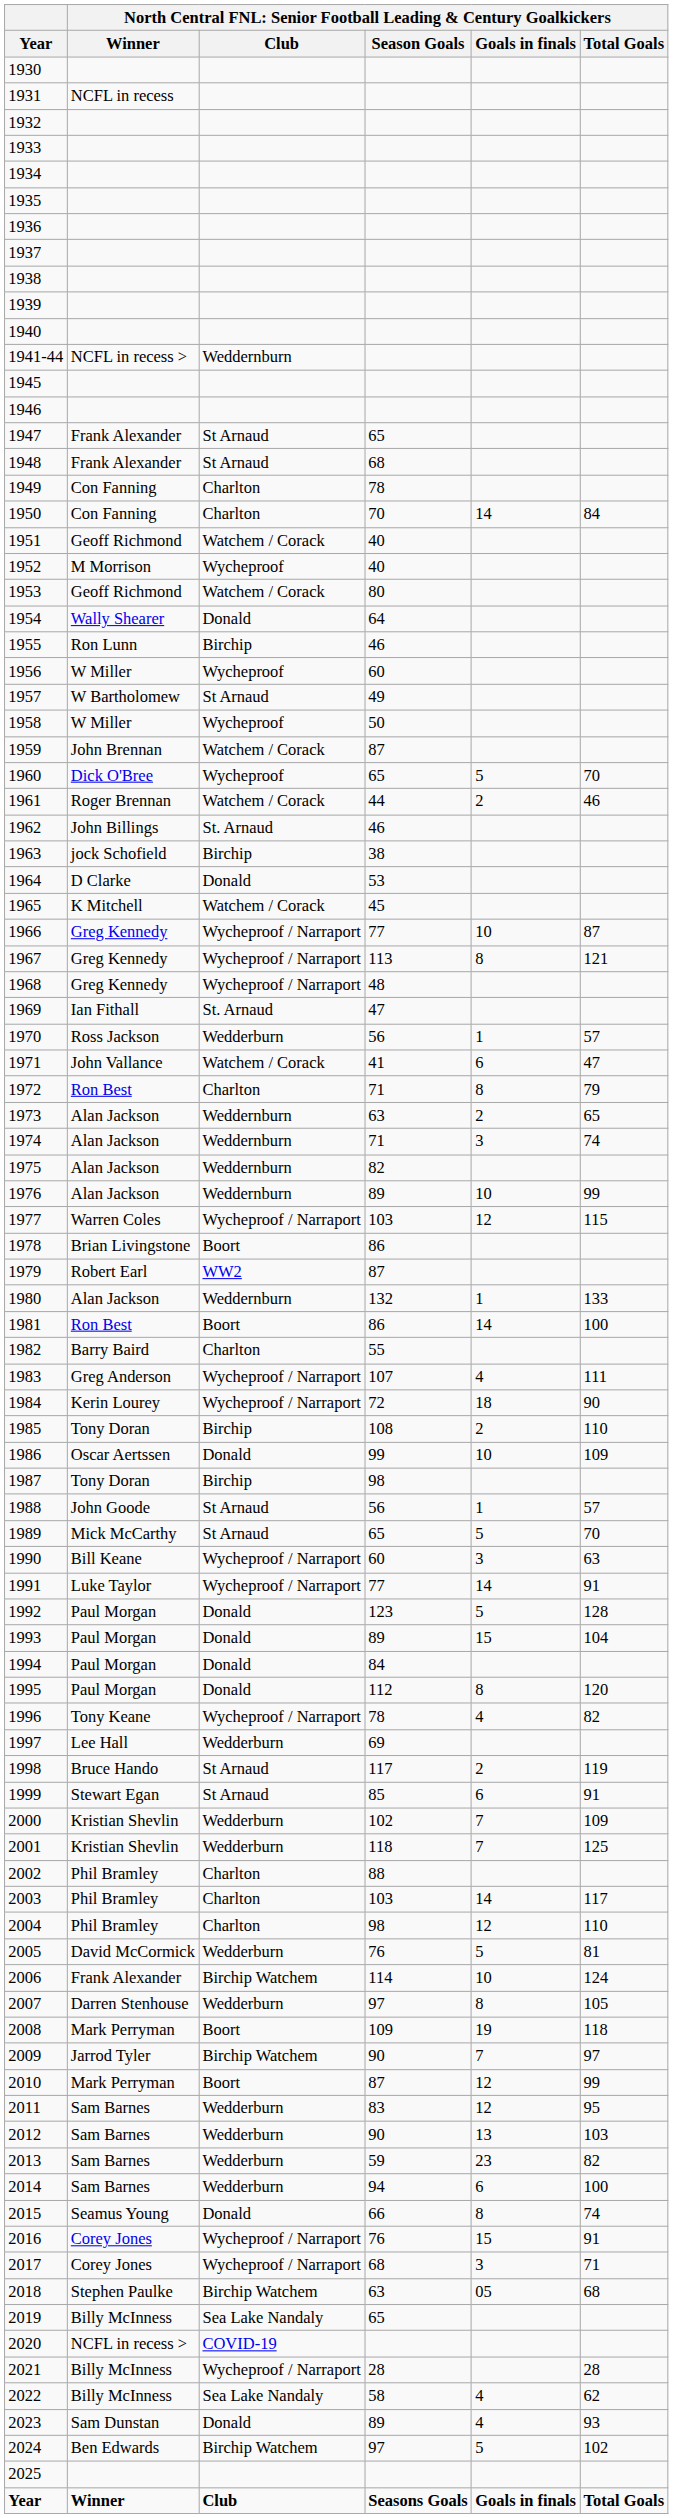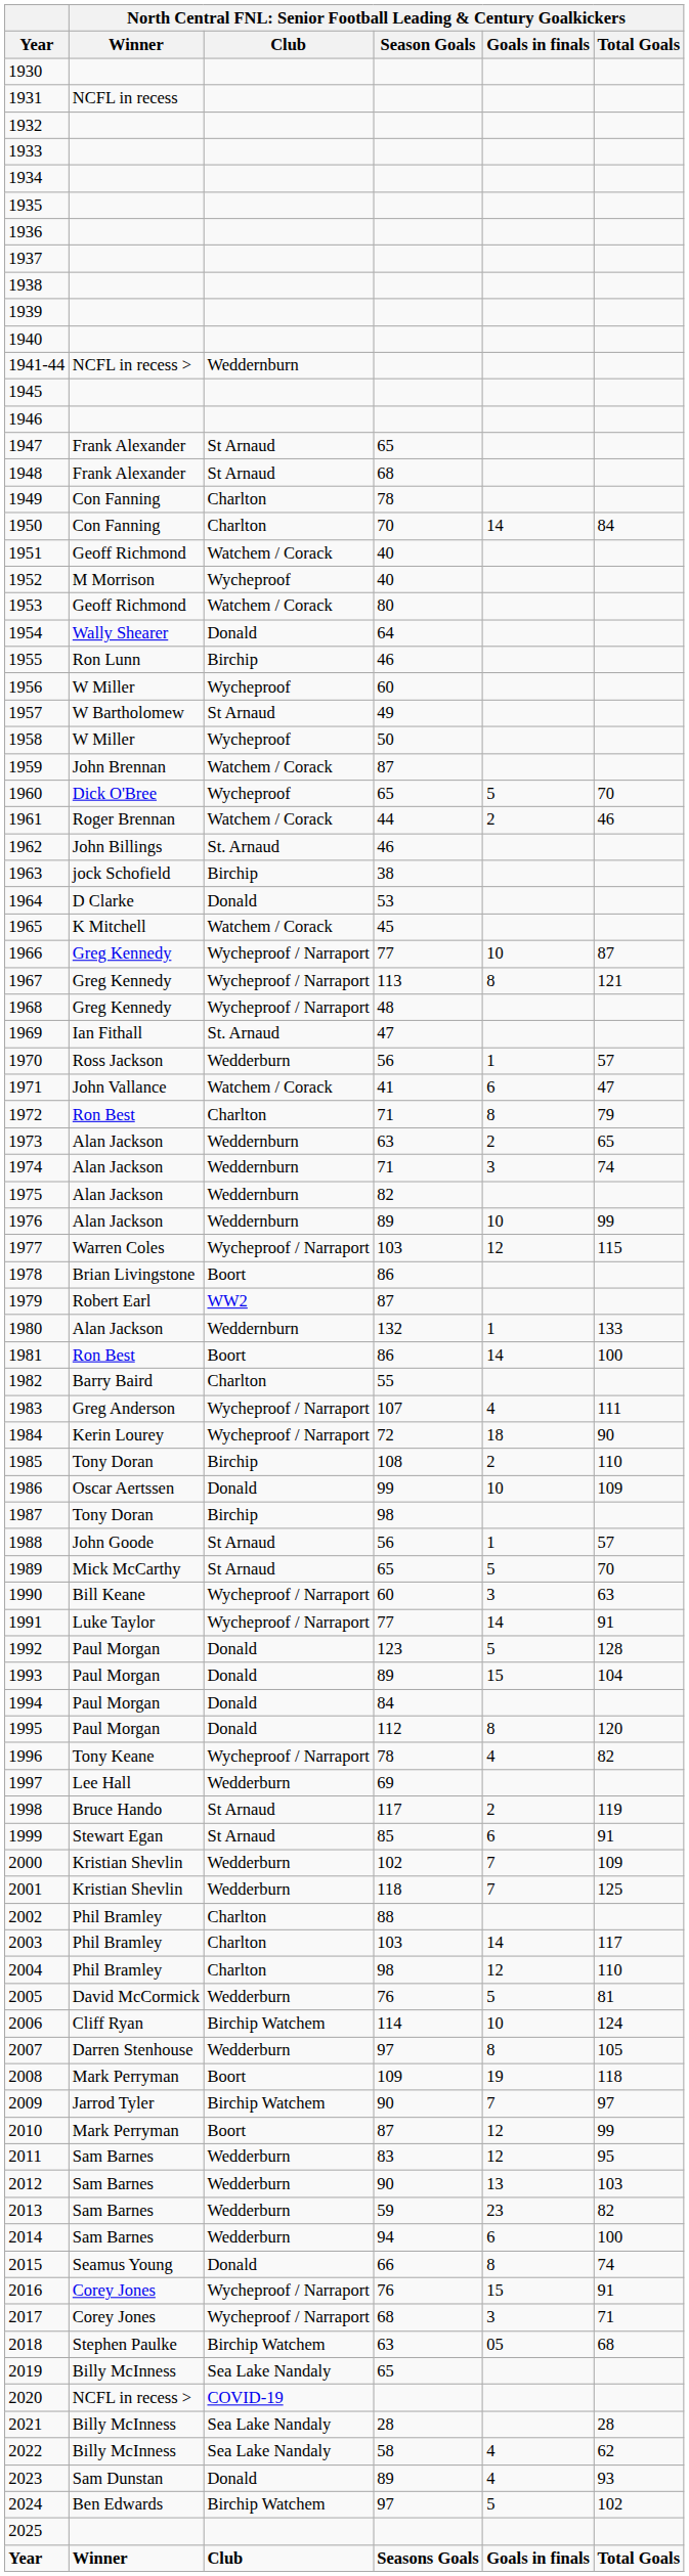 <table class="wikitable collapsible collapsed">
 <tr>
 <th></th>
 <th colspan=9>North Central FNL: Senior Football Leading & Century Goalkickers</th>
 </tr>
 <tr>
 <th>Year</th>
 <th>Winner</th>
 <th>Club</th>
 <th>Season Goals</th>
 <th>Goals in finals</th>
 <th>Total Goals</th>
 </tr>
 <tr>
 <td>1930</td>
 <td></td>
 <td></td>
 <td></td>
 <td></td>
 <td></td>
 </tr>
 <tr>
 <td>1931</td>
 <td>NCFL in recess</td>
 <td></td>
 <td></td>
 <td></td>
 <td></td>
 </tr>
 <tr>
 <td>1932</td>
 <td></td>
 <td></td>
 <td></td>
 <td></td>
 <td></td>
 </tr>
 <tr>
 <td>1933</td>
 <td></td>
 <td></td>
 <td></td>
 <td></td>
 <td></td>
 </tr>
 <tr>
 <td>1934</td>
 <td></td>
 <td></td>
 <td></td>
 <td></td>
 <td></td>
 </tr>
 <tr>
 <td>1935</td>
 <td></td>
 <td></td>
 <td></td>
 <td></td>
 <td></td>
 </tr>
 <tr>
 <td>1936</td>
 <td></td>
 <td></td>
 <td></td>
 <td></td>
 <td></td>
 </tr>
 <tr>
 <td>1937</td>
 <td></td>
 <td></td>
 <td></td>
 <td></td>
 <td></td>
 </tr>
 <tr>
 <td>1938</td>
 <td></td>
 <td></td>
 <td></td>
 <td></td>
 <td></td>
 </tr>
 <tr>
 <td>1939</td>
 <td></td>
 <td></td>
 <td></td>
 <td></td>
 <td></td>
 </tr>
 <tr>
 <td>1940</td>
 <td></td>
 <td></td>
 <td></td>
 <td></td>
 <td></td>
 </tr>
 <tr>
 <td>1941-44</td>
 <td>NCFL in recess ></td>
 <td>Weddernburn</td>
 <td></td>
 <td></td>
 <td></td>
 </tr>
 <tr>
 <td>1945</td>
 <td></td>
 <td></td>
 <td></td>
 <td></td>
 <td></td>
 </tr>
 <tr>
 <td>1946</td>
 <td></td>
 <td></td>
 <td></td>
 <td></td>
 <td></td>
 </tr>
 <tr>
 <td>1947</td>
 <td>Frank Alexander</td>
 <td>St Arnaud</td>
 <td>65</td>
 <td></td>
 <td></td>
 </tr>
 <tr>
 <td>1948</td>
 <td>Frank Alexander</td>
 <td>St Arnaud</td>
 <td>68</td>
 <td></td>
 <td></td>
 </tr>
 <tr>
 <td>1949</td>
 <td>Con Fanning</td>
 <td>Charlton</td>
 <td>78</td>
 <td></td>
 <td></td>
 </tr>
 <tr>
 <td>1950</td>
 <td>Con Fanning</td>
 <td>Charlton</td>
 <td>70</td>
 <td>14</td>
 <td>84</td>
 </tr>
 <tr>
 <td>1951</td>
 <td>Geoff Richmond</td>
 <td>Watchem / Corack</td>
 <td>40</td>
 <td></td>
 <td></td>
 </tr>
 <tr>
 <td>1952</td>
 <td>M Morrison</td>
 <td>Wycheproof</td>
 <td>40</td>
 <td></td>
 <td></td>
 </tr>
 <tr>
 <td>1953</td>
 <td>Geoff Richmond</td>
 <td>Watchem / Corack</td>
 <td>80</td>
 <td></td>
 <td></td>
 </tr>
 <tr>
 <td>1954</td>
 <td><a href='#'>Wally Shearer</a></td>
 <td>Donald</td>
 <td>64</td>
 <td></td>
 <td></td>
 </tr>
 <tr>
 <td>1955</td>
 <td>Ron Lunn</td>
 <td>Birchip</td>
 <td>46</td>
 <td></td>
 <td></td>
 </tr>
 <tr>
 <td>1956</td>
 <td>W Miller</td>
 <td>Wycheproof</td>
 <td>60</td>
 <td></td>
 <td></td>
 </tr>
 <tr>
 <td>1957</td>
 <td>W Bartholomew</td>
 <td>St Arnaud</td>
 <td>49</td>
 <td></td>
 <td></td>
 </tr>
 <tr>
 <td>1958</td>
 <td>W Miller</td>
 <td>Wycheproof</td>
 <td>50</td>
 <td></td>
 <td></td>
 </tr>
 <tr>
 <td>1959</td>
 <td>John Brennan</td>
 <td>Watchem / Corack</td>
 <td>87</td>
 <td></td>
 <td></td>
 </tr>
 <tr>
 <td>1960</td>
 <td><a href='#'>Dick O'Bree</a></td>
 <td>Wycheproof</td>
 <td>65</td>
 <td>5</td>
 <td>70</td>
 </tr>
 <tr>
 <td>1961</td>
 <td>Roger Brennan</td>
 <td>Watchem / Corack</td>
 <td>44</td>
 <td>2</td>
 <td>46</td>
 </tr>
 <tr>
 <td>1962</td>
 <td>John Billings</td>
 <td>St. Arnaud</td>
 <td>46</td>
 <td></td>
 <td></td>
 </tr>
 <tr>
 <td>1963</td>
 <td>jock Schofield</td>
 <td>Birchip</td>
 <td>38</td>
 <td></td>
 <td></td>
 </tr>
 <tr>
 <td>1964</td>
 <td>D Clarke</td>
 <td>Donald</td>
 <td>53</td>
 <td></td>
 <td></td>
 </tr>
 <tr>
 <td>1965</td>
 <td>K Mitchell</td>
 <td>Watchem / Corack</td>
 <td>45</td>
 <td></td>
 <td></td>
 </tr>
 <tr>
 <td>1966</td>
 <td><a href='#'>Greg Kennedy</a></td>
 <td>Wycheproof / Narraport</td>
 <td>77</td>
 <td>10</td>
 <td>87</td>
 </tr>
 <tr>
 <td>1967</td>
 <td>Greg Kennedy</td>
 <td>Wycheproof / Narraport</td>
 <td>113</td>
 <td>8</td>
 <td>121</td>
 </tr>
 <tr>
 <td>1968</td>
 <td>Greg Kennedy</td>
 <td>Wycheproof / Narraport</td>
 <td>48</td>
 <td></td>
 <td></td>
 </tr>
 <tr>
 <td>1969</td>
 <td>Ian Fithall</td>
 <td>St. Arnaud</td>
 <td>47</td>
 <td></td>
 <td></td>
 </tr>
 <tr>
 <td>1970</td>
 <td>Ross Jackson</td>
 <td>Wedderburn</td>
 <td>56</td>
 <td>1</td>
 <td>57</td>
 </tr>
 <tr>
 <td>1971</td>
 <td>John Vallance</td>
 <td>Watchem / Corack</td>
 <td>41</td>
 <td>6</td>
 <td>47</td>
 </tr>
 <tr>
 <td>1972</td>
 <td><a href='#'>Ron Best</a></td>
 <td>Charlton</td>
 <td>71</td>
 <td>8</td>
 <td>79</td>
 </tr>
 <tr>
 <td>1973</td>
 <td>Alan Jackson</td>
 <td>Weddernburn</td>
 <td>63</td>
 <td>2</td>
 <td>65</td>
 </tr>
 <tr>
 <td>1974</td>
 <td>Alan Jackson</td>
 <td>Weddernburn</td>
 <td>71</td>
 <td>3</td>
 <td>74</td>
 </tr>
 <tr>
 <td>1975</td>
 <td>Alan Jackson</td>
 <td>Weddernburn</td>
 <td>82</td>
 <td></td>
 <td></td>
 </tr>
 <tr>
 <td>1976</td>
 <td>Alan Jackson</td>
 <td>Weddernburn</td>
 <td>89</td>
 <td>10</td>
 <td>99</td>
 </tr>
 <tr>
 <td>1977</td>
 <td>Warren Coles</td>
 <td>Wycheproof / Narraport</td>
 <td>103</td>
 <td>12</td>
 <td>115</td>
 </tr>
 <tr>
 <td>1978</td>
 <td>Brian Livingstone</td>
 <td>Boort</td>
 <td>86</td>
 <td></td>
 <td></td>
 </tr>
 <tr>
 <td>1979</td>
 <td>Robert Earl</td>
 <td><a href='#'>WW2</a></td>
 <td>87</td>
 <td></td>
 <td></td>
 </tr>
 <tr>
 <td>1980</td>
 <td>Alan Jackson</td>
 <td>Weddernburn</td>
 <td>132</td>
 <td>1</td>
 <td>133</td>
 </tr>
 <tr>
 <td>1981</td>
 <td><a href='#'>Ron Best</a></td>
 <td>Boort</td>
 <td>86</td>
 <td>14</td>
 <td>100</td>
 </tr>
 <tr>
 <td>1982</td>
 <td>Barry Baird</td>
 <td>Charlton</td>
 <td>55</td>
 <td></td>
 <td></td>
 </tr>
 <tr>
 <td>1983</td>
 <td>Greg Anderson</td>
 <td>Wycheproof / Narraport</td>
 <td>107</td>
 <td>4</td>
 <td>111</td>
 </tr>
 <tr>
 <td>1984</td>
 <td>Kerin Lourey</td>
 <td>Wycheproof / Narraport</td>
 <td>72</td>
 <td>18</td>
 <td>90</td>
 </tr>
 <tr>
 <td>1985</td>
 <td>Tony Doran</td>
 <td>Birchip</td>
 <td>108</td>
 <td>2</td>
 <td>110</td>
 </tr>
 <tr>
 <td>1986</td>
 <td>Oscar Aertssen</td>
 <td>Donald</td>
 <td>99</td>
 <td>10</td>
 <td>109</td>
 </tr>
 <tr>
 <td>1987</td>
 <td>Tony Doran</td>
 <td>Birchip</td>
 <td>98</td>
 <td></td>
 <td></td>
 </tr>
 <tr>
 <td>1988</td>
 <td>John Goode</td>
 <td>St Arnaud</td>
 <td>56</td>
 <td>1</td>
 <td>57</td>
 </tr>
 <tr>
 <td>1989</td>
 <td>Mick McCarthy</td>
 <td>St Arnaud</td>
 <td>65</td>
 <td>5</td>
 <td>70</td>
 </tr>
 <tr>
 <td>1990</td>
 <td>Bill Keane</td>
 <td>Wycheproof / Narraport</td>
 <td>60</td>
 <td>3</td>
 <td>63</td>
 </tr>
 <tr>
 <td>1991</td>
 <td>Luke Taylor</td>
 <td>Wycheproof / Narraport</td>
 <td>77</td>
 <td>14</td>
 <td>91</td>
 </tr>
 <tr>
 <td>1992</td>
 <td>Paul Morgan</td>
 <td>Donald</td>
 <td>123</td>
 <td>5</td>
 <td>128</td>
 </tr>
 <tr>
 <td>1993</td>
 <td>Paul Morgan</td>
 <td>Donald</td>
 <td>89</td>
 <td>15</td>
 <td>104</td>
 </tr>
 <tr>
 <td>1994</td>
 <td>Paul Morgan</td>
 <td>Donald</td>
 <td>84</td>
 <td></td>
 <td></td>
 </tr>
 <tr>
 <td>1995</td>
 <td>Paul Morgan</td>
 <td>Donald</td>
 <td>112</td>
 <td>8</td>
 <td>120</td>
 </tr>
 <tr>
 <td>1996</td>
 <td>Tony Keane</td>
 <td>Wycheproof / Narraport</td>
 <td>78</td>
 <td>4</td>
 <td>82</td>
 </tr>
 <tr>
 <td>1997</td>
 <td>Lee Hall</td>
 <td>Wedderburn</td>
 <td>69</td>
 <td></td>
 <td></td>
 </tr>
 <tr>
 <td>1998</td>
 <td>Bruce Hando</td>
 <td>St Arnaud</td>
 <td>117</td>
 <td>2</td>
 <td>119</td>
 </tr>
 <tr>
 <td>1999</td>
 <td>Stewart Egan</td>
 <td>St Arnaud</td>
 <td>85</td>
 <td>6</td>
 <td>91</td>
 </tr>
 <tr>
 <td>2000</td>
 <td>Kristian Shevlin</td>
 <td>Wedderburn</td>
 <td>102</td>
 <td>7</td>
 <td>109</td>
 </tr>
 <tr>
 <td>2001</td>
 <td>Kristian Shevlin</td>
 <td>Wedderburn</td>
 <td>118</td>
 <td>7</td>
 <td>125</td>
 </tr>
 <tr>
 <td>2002</td>
 <td>Phil Bramley</td>
 <td>Charlton</td>
 <td>88</td>
 <td></td>
 <td></td>
 </tr>
 <tr>
 <td>2003</td>
 <td>Phil Bramley</td>
 <td>Charlton</td>
 <td>103</td>
 <td>14</td>
 <td>117</td>
 </tr>
 <tr>
 <td>2004</td>
 <td>Phil Bramley</td>
 <td>Charlton</td>
 <td>98</td>
 <td>12</td>
 <td>110</td>
 </tr>
 <tr>
 <td>2005</td>
 <td>David McCormick</td>
 <td>Wedderburn</td>
 <td>76</td>
 <td>5</td>
 <td>81</td>
 </tr>
 <tr>
 <td>2006</td>
-<td>Frank Alexander</td>
+<td>Cliff Ryan</td>
 <td>Birchip Watchem</td>
 <td>114</td>
 <td>10</td>
 <td>124</td>
 </tr>
 <tr>
 <td>2007</td>
 <td>Darren Stenhouse</td>
 <td>Wedderburn</td>
 <td>97</td>
 <td>8</td>
 <td>105</td>
 </tr>
 <tr>
 <td>2008</td>
 <td>Mark Perryman</td>
 <td>Boort</td>
 <td>109</td>
 <td>19</td>
 <td>118</td>
 </tr>
 <tr>
 <td>2009</td>
 <td>Jarrod Tyler</td>
 <td>Birchip Watchem</td>
 <td>90</td>
 <td>7</td>
 <td>97</td>
 </tr>
 <tr>
 <td>2010</td>
 <td>Mark Perryman</td>
 <td>Boort</td>
 <td>87</td>
 <td>12</td>
 <td>99</td>
 </tr>
 <tr>
 <td>2011</td>
 <td>Sam Barnes</td>
 <td>Wedderburn</td>
 <td>83</td>
 <td>12</td>
 <td>95</td>
 </tr>
 <tr>
 <td>2012</td>
 <td>Sam Barnes</td>
 <td>Wedderburn</td>
 <td>90</td>
 <td>13</td>
 <td>103</td>
 </tr>
 <tr>
 <td>2013</td>
 <td>Sam Barnes</td>
 <td>Wedderburn</td>
 <td>59</td>
 <td>23</td>
 <td>82</td>
 </tr>
 <tr>
 <td>2014</td>
 <td>Sam Barnes</td>
 <td>Wedderburn</td>
 <td>94</td>
 <td>6</td>
 <td>100</td>
 </tr>
 <tr>
 <td>2015</td>
 <td>Seamus Young</td>
 <td>Donald</td>
 <td>66</td>
 <td>8</td>
 <td>74</td>
 </tr>
 <tr>
 <td>2016</td>
 <td><a href='#'>Corey Jones</a></td>
 <td>Wycheproof / Narraport</td>
 <td>76</td>
 <td>15</td>
 <td>91</td>
 </tr>
 <tr>
 <td>2017</td>
 <td>Corey Jones</td>
 <td>Wycheproof / Narraport</td>
 <td>68</td>
 <td>3</td>
 <td>71</td>
 </tr>
 <tr>
 <td>2018</td>
 <td>Stephen Paulke</td>
 <td>Birchip Watchem</td>
 <td>63</td>
 <td>05</td>
 <td>68</td>
 </tr>
 <tr>
 <td>2019</td>
 <td>Billy McInness</td>
 <td>Sea Lake Nandaly</td>
 <td>65</td>
 <td></td>
 <td></td>
 </tr>
 <tr>
 <td>2020</td>
 <td>NCFL in recess ></td>
 <td><a href='#'>COVID-19</a></td>
 <td></td>
 <td></td>
 <td></td>
 </tr>
 <tr>
 <td>2021</td>
 <td>Billy McInness</td>
-<td>Wycheproof / Narraport</td>
+<td>Sea Lake Nandaly</td>
 <td>28</td>
 <td></td>
 <td>28</td>
 </tr>
 <tr>
 <td>2022</td>
 <td>Billy McInness</td>
 <td>Sea Lake Nandaly</td>
 <td>58</td>
 <td>4</td>
 <td>62</td>
 </tr>
 <tr>
 <td>2023</td>
 <td>Sam Dunstan</td>
 <td>Donald</td>
 <td>89</td>
 <td>4</td>
 <td>93</td>
 </tr>
 <tr>
 <td>2024</td>
 <td>Ben Edwards</td>
 <td>Birchip Watchem</td>
 <td>97</td>
 <td>5</td>
 <td>102</td>
 </tr>
 <tr>
 <td>2025</td>
 <td></td>
 <td></td>
 <td></td>
 <td></td>
 <td></td>
 </tr>
 <tr>
 <td><strong>Year</strong></td>
 <td><strong>Winner</strong></td>
 <td><strong>Club</strong></td>
 <td><strong>Seasons Goals</strong></td>
 <td><strong>Goals in finals</strong></td>
 <td><strong>Total Goals</strong></td>
 </tr>
 <tr>
 </tr>
 </table>
